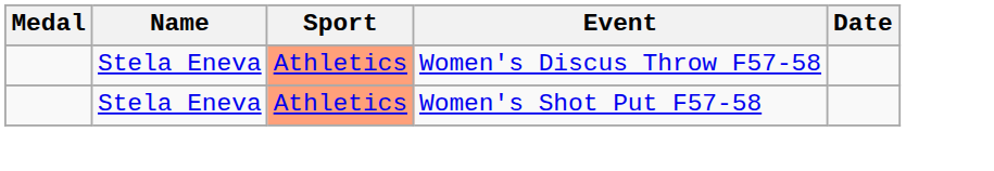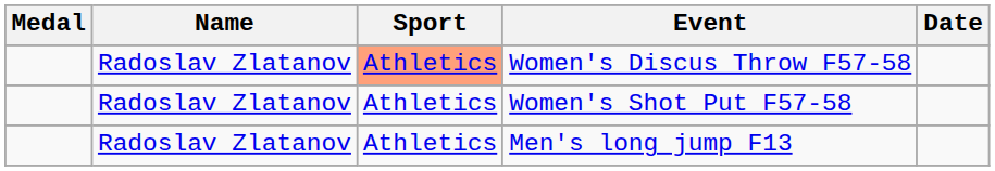 <table class="wikitable sortable" style="font-size: 95%">
 <tr>
 <th>Medal</th>
 <th>Name</th>
 <th>Sport</th>
 <th>Event</th>
 <th>Date</th>
 </tr>
 <tr>
 <td></td>
-<td><a href='#'>Stela Eneva</a></td>
+<td><a href='#'>Radoslav Zlatanov</a></td>
 <td style="background: lightsalmon;"><a href='#'>Athletics</a></td>
 <td><a href='#'>Women's Discus Throw F57-58</a></td>
 <td></td>
 </tr>
 <tr>
 <td></td>
-<td><a href='#'>Stela Eneva</a></td>
-<td style="background: lightsalmon;"><a href='#'>Athletics</a></td>
+<td><a href='#'>Radoslav Zlatanov</a></td>
+<td><a href='#'>Athletics</a></td>
 <td><a href='#'>Women's Shot Put F57-58</a></td>
 <td></td>
 </tr>
+<tr>
+<td></td>
+<td><a href='#'>Radoslav Zlatanov</a></td>
+<td><a href='#'>Athletics</a></td>
+<td><a href='#'>Men's long jump F13</a></td>
+<td></td>
+</tr>
 </table>
